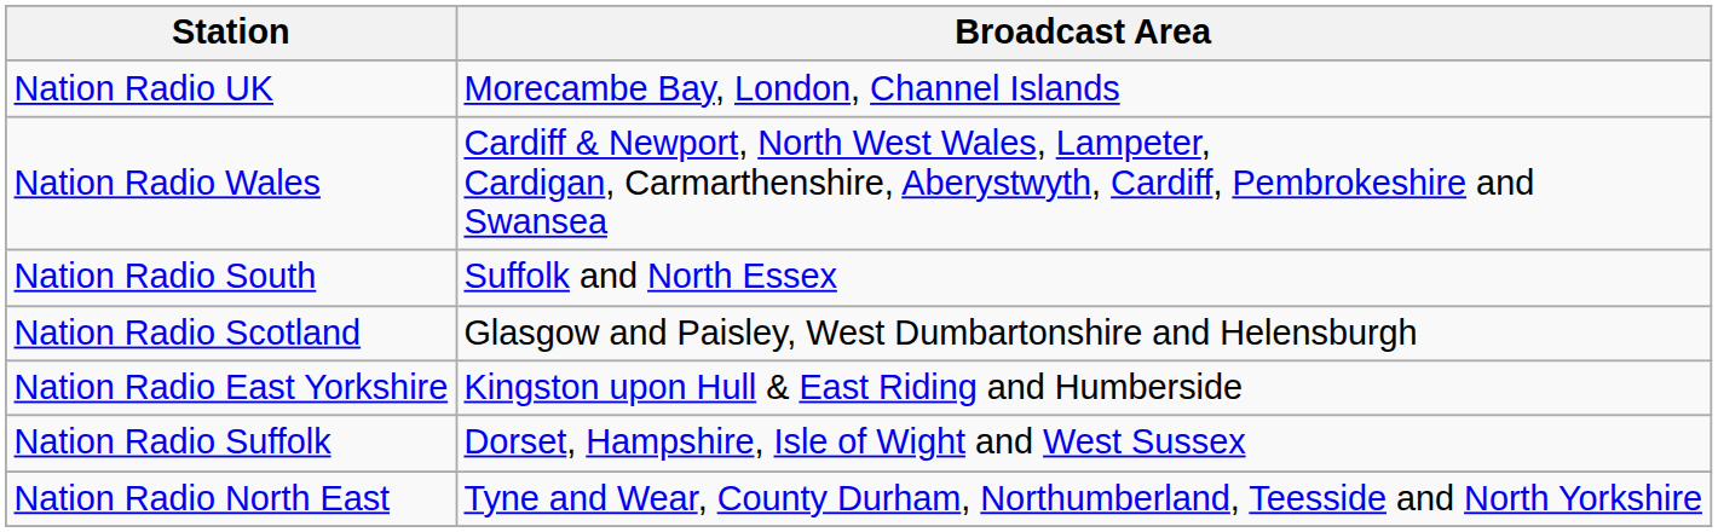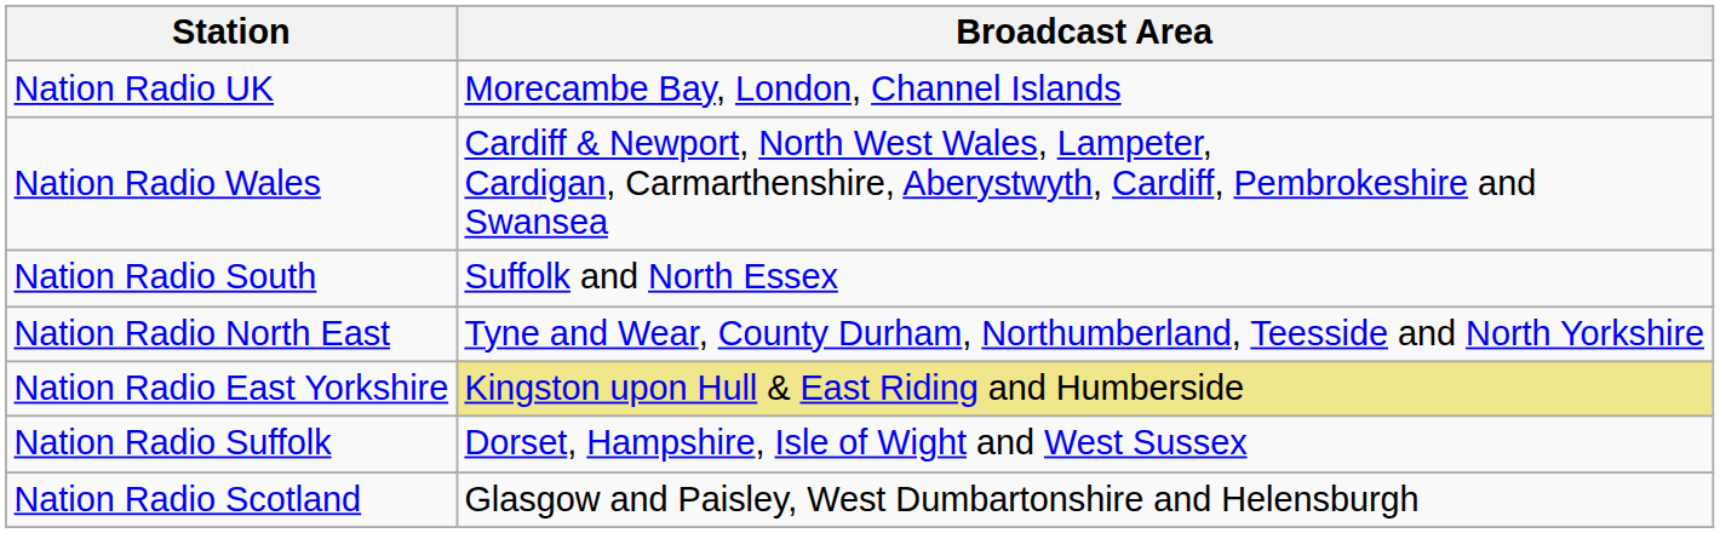 <table class="wikitable">
 <tr>
 <th>Station</th>
 <th>Broadcast Area</th>
 </tr>
 <tr>
 <td><a href='#'>Nation Radio UK</a></td>
 <td><a href='#'>Morecambe Bay</a>, <a href='#'>London</a>, <a href='#'>Channel Islands</a></td>
 </tr>
 <tr>
 <td><a href='#'>Nation Radio Wales</a></td>
 <td><a href='#'>Cardiff & Newport</a>, <a href='#'>North West Wales</a>, <a href='#'>Lampeter</a>,<br><a href='#'>Cardigan</a>, Carmarthenshire, <a href='#'>Aberystwyth</a>, <a href='#'>Cardiff</a>, <a href='#'>Pembrokeshire</a> and<br><a href='#'>Swansea</a></td>
 </tr>
 <tr>
 <td><a href='#'>Nation Radio South</a></td>
 <td><a href='#'>Suffolk</a> and <a href='#'>North Essex</a></td>
 </tr>
 <tr>
-<td><a href='#'>Nation Radio Scotland</a></td>
-<td>Glasgow and Paisley, West Dumbartonshire and Helensburgh</td>
+<td><a href='#'>Nation Radio North East</a></td>
+<td><a href='#'>Tyne and Wear</a>, <a href='#'>County Durham</a>, <a href='#'>Northumberland</a>, <a href='#'>Teesside</a> and <a href='#'>North Yorkshire</a></td>
 </tr>
 <tr>
 <td><a href='#'>Nation Radio East Yorkshire</a></td>
-<td><a href='#'>Kingston upon Hull</a> & <a href='#'>East Riding</a> and Humberside</td>
+<td style="background: khaki;"><a href='#'>Kingston upon Hull</a> & <a href='#'>East Riding</a> and Humberside</td>
 </tr>
 <tr>
 <td><a href='#'>Nation Radio Suffolk</a></td>
 <td><a href='#'>Dorset</a>, <a href='#'>Hampshire</a>, <a href='#'>Isle of Wight</a> and <a href='#'>West Sussex</a></td>
 </tr>
 <tr>
-<td><a href='#'>Nation Radio North East</a></td>
-<td><a href='#'>Tyne and Wear</a>, <a href='#'>County Durham</a>, <a href='#'>Northumberland</a>, <a href='#'>Teesside</a> and <a href='#'>North Yorkshire</a></td>
+<td><a href='#'>Nation Radio Scotland</a></td>
+<td>Glasgow and Paisley, West Dumbartonshire and Helensburgh</td>
 </tr>
 </table>
